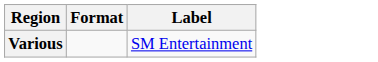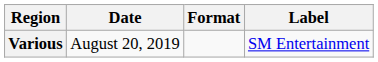 <table class="wikitable plainrowheaders">
 <tr>
 <th>Region</th>
+<th>Date</th>
 <th>Format</th>
 <th>Label</th>
 </tr>
 <tr>
 <th scope="row">Various</th>
+<td>August 20, 2019</td>
 <td></td>
 <td><a href='#'>SM Entertainment</a></td>
 </tr>
 </table>
